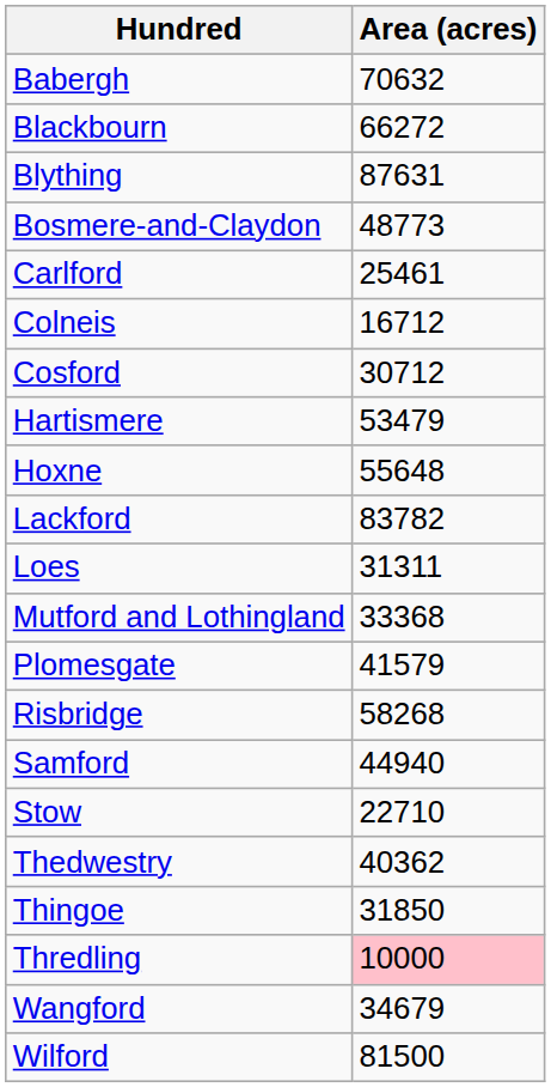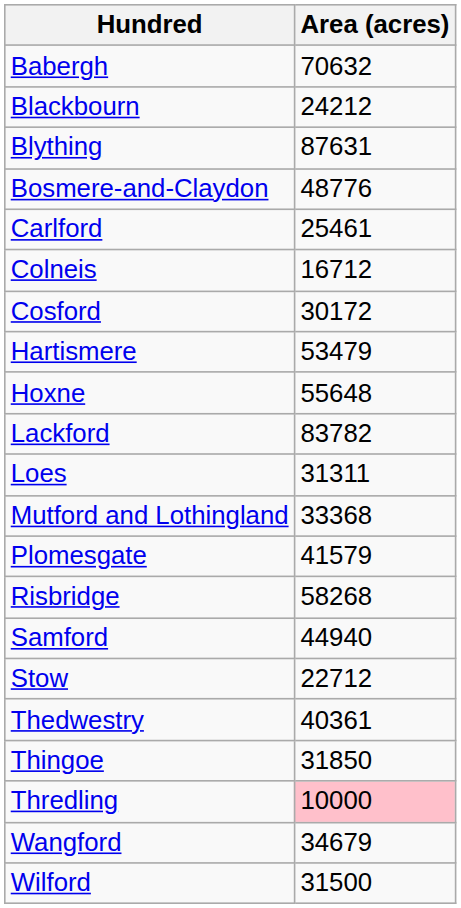 <table class="sortable wikitable vatop" style=" margin-right:2em;">
 <tr>
 <th>Hundred</th>
 <th>Area (acres)</th>
 </tr>
 <tr>
 <td><a href='#'>Babergh</a></td>
 <td>70632</td>
 </tr>
 <tr>
 <td><a href='#'>Blackbourn</a></td>
-<td>66272</td>
+<td>24212</td>
 </tr>
 <tr>
 <td><a href='#'>Blything</a></td>
 <td>87631</td>
 </tr>
 <tr>
 <td><a href='#'>Bosmere-and-Claydon</a></td>
-<td>48773</td>
+<td>48776</td>
 </tr>
 <tr>
 <td><a href='#'>Carlford</a></td>
 <td>25461</td>
 </tr>
 <tr>
 <td><a href='#'>Colneis</a></td>
 <td>16712</td>
 </tr>
 <tr>
 <td><a href='#'>Cosford</a></td>
-<td>30712</td>
+<td>30172</td>
 </tr>
 <tr>
 <td><a href='#'>Hartismere</a></td>
 <td>53479</td>
 </tr>
 <tr>
 <td><a href='#'>Hoxne</a></td>
 <td>55648</td>
 </tr>
 <tr>
 <td><a href='#'>Lackford</a></td>
 <td>83782</td>
 </tr>
 <tr>
 <td><a href='#'>Loes</a></td>
 <td>31311</td>
 </tr>
 <tr>
 <td><a href='#'>Mutford and Lothingland</a></td>
 <td>33368</td>
 </tr>
 <tr>
 <td><a href='#'>Plomesgate</a></td>
 <td>41579</td>
 </tr>
 <tr>
 <td><a href='#'>Risbridge</a></td>
 <td>58268</td>
 </tr>
 <tr>
 <td><a href='#'>Samford</a></td>
 <td>44940</td>
 </tr>
 <tr>
 <td><a href='#'>Stow</a></td>
-<td>22710</td>
+<td>22712</td>
 </tr>
 <tr>
 <td><a href='#'>Thedwestry</a></td>
-<td>40362</td>
+<td>40361</td>
 </tr>
 <tr>
 <td><a href='#'>Thingoe</a></td>
 <td>31850</td>
 </tr>
 <tr>
 <td><a href='#'>Thredling</a></td>
 <td style="background: pink;">10000</td>
 </tr>
 <tr>
 <td><a href='#'>Wangford</a></td>
 <td>34679</td>
 </tr>
 <tr>
 <td><a href='#'>Wilford</a></td>
-<td>81500</td>
+<td>31500</td>
 </tr>
 </table>
